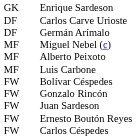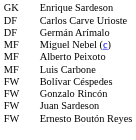 <table style="font-size:90%; margin:0.2em auto;" cellspacing="0" cellpadding="0">
 <tr>
 <th width="25"></th>
 <th width="25"></th>
 </tr>
 <tr>
 <td>GK</td>
 <td><strong> </strong></td>
 <td>Enrique Sardeson</td>
 </tr>
 <tr>
 <td>DF</td>
 <td><strong> </strong></td>
 <td>Carlos Carve Urioste</td>
 </tr>
 <tr>
 <td>DF</td>
 <td><strong> </strong></td>
 <td>Germán Arímalo</td>
 </tr>
 <tr>
 <td>MF</td>
 <td><strong> </strong></td>
 <td>Miguel Nebel (<a href='#'>c</a>)</td>
 </tr>
 <tr>
 <td>MF</td>
 <td><strong> </strong></td>
 <td>Alberto Peixoto</td>
 </tr>
 <tr>
 <td>MF</td>
 <td><strong> </strong></td>
 <td>Luis Carbone</td>
 </tr>
 <tr>
 <td>FW</td>
 <td><strong> </strong></td>
 <td>Bolívar Céspedes</td>
 </tr>
 <tr>
 <td>FW</td>
 <td><strong> </strong></td>
 <td>Gonzalo Rincón</td>
 </tr>
 <tr>
 <td>FW</td>
 <td><strong> </strong></td>
 <td>Juan Sardeson</td>
 </tr>
 <tr>
 <td>FW</td>
 <td><strong> </strong></td>
 <td>Ernesto Boutón Reyes</td>
 </tr>
-<tr>
-<td>FW</td>
-<td><strong> </strong></td>
-<td>Carlos Céspedes</td>
-</tr>
 </table>
